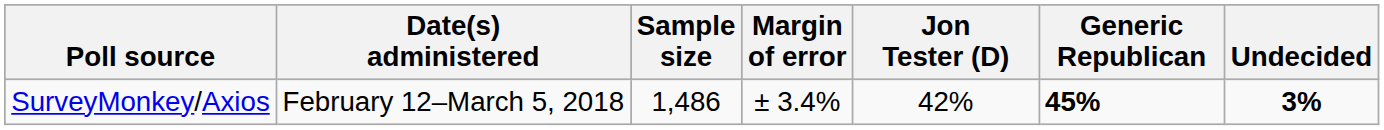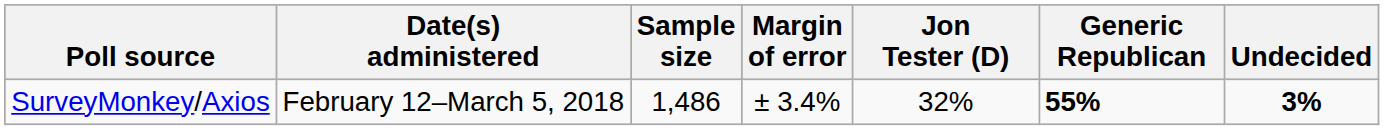 <table class="wikitable">
 <tr valign=bottom>
 <th>Poll source</th>
 <th>Date(s)<br>administered</th>
 <th>Sample<br>size</th>
 <th>Margin<br>of error</th>
 <th style="width:100px;">Jon<br>Tester (D)</th>
 <th style="width:100px;">Generic<br>Republican</th>
 <th>Undecided</th>
 </tr>
 <tr>
 <td><a href='#'>SurveyMonkey</a>/<a href='#'>Axios</a></td>
 <td align=center>February 12–March 5, 2018</td>
 <td align=center>1,486</td>
 <td align=center>± 3.4%</td>
-<td align=center>42%</td>
-<td><strong>45%</strong></td>
+<td align=center>32%</td>
+<td><strong>55%</strong></td>
 <td align=center><strong>3%</strong></td>
 </tr>
 </table>
